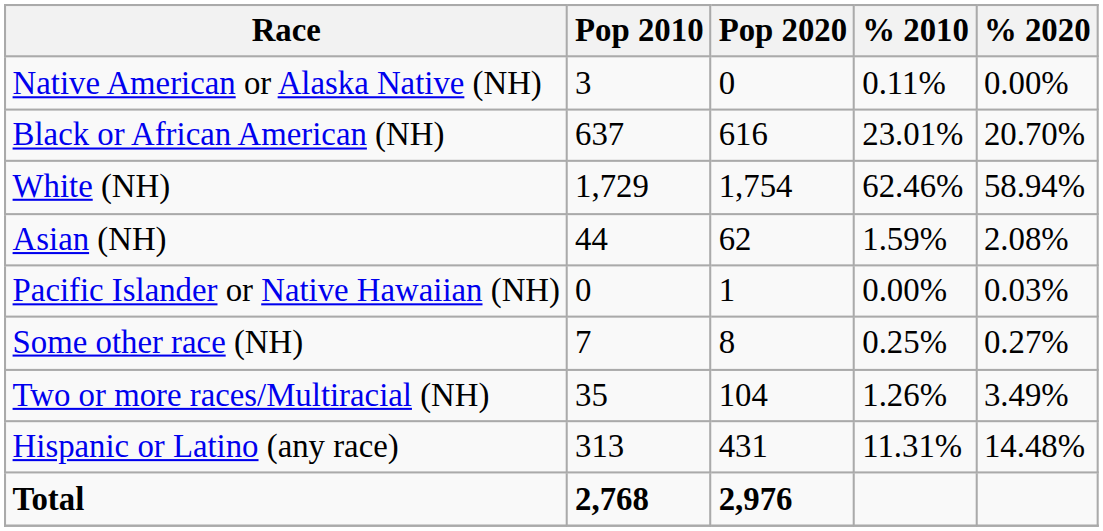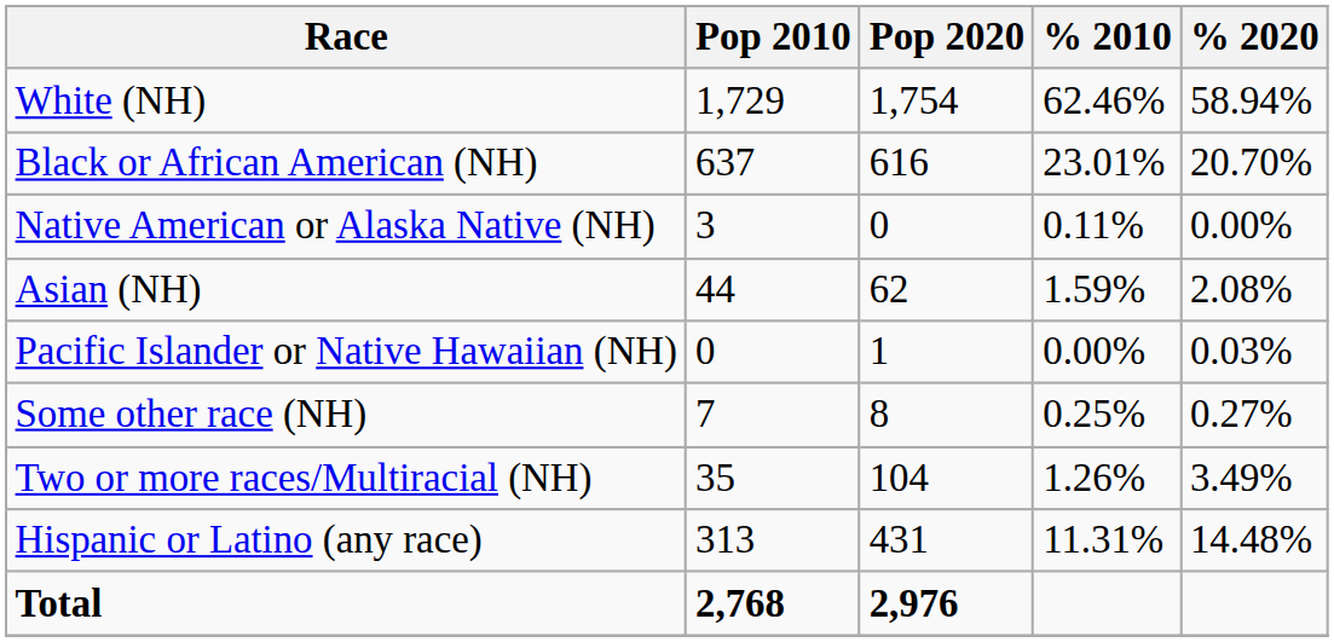 <table class="wikitable">
 <tr>
 <th>Race</th>
 <th>Pop 2010</th>
 <th>Pop 2020</th>
 <th>% 2010</th>
 <th>% 2020</th>
 </tr>
 <tr>
-<td><a href='#'>Native American</a> or <a href='#'>Alaska Native</a> (NH)</td>
-<td>3</td>
-<td>0</td>
-<td>0.11%</td>
-<td>0.00%</td>
+<td><a href='#'>White</a> (NH)</td>
+<td>1,729</td>
+<td>1,754</td>
+<td>62.46%</td>
+<td>58.94%</td>
 </tr>
 <tr>
 <td><a href='#'>Black or African American</a> (NH)</td>
 <td>637</td>
 <td>616</td>
 <td>23.01%</td>
 <td>20.70%</td>
 </tr>
 <tr>
-<td><a href='#'>White</a> (NH)</td>
-<td>1,729</td>
-<td>1,754</td>
-<td>62.46%</td>
-<td>58.94%</td>
+<td><a href='#'>Native American</a> or <a href='#'>Alaska Native</a> (NH)</td>
+<td>3</td>
+<td>0</td>
+<td>0.11%</td>
+<td>0.00%</td>
 </tr>
 <tr>
 <td><a href='#'>Asian</a> (NH)</td>
 <td>44</td>
 <td>62</td>
 <td>1.59%</td>
 <td>2.08%</td>
 </tr>
 <tr>
 <td><a href='#'>Pacific Islander</a> or <a href='#'>Native Hawaiian</a> (NH)</td>
 <td>0</td>
 <td>1</td>
 <td>0.00%</td>
 <td>0.03%</td>
 </tr>
 <tr>
 <td><a href='#'>Some other race</a> (NH)</td>
 <td>7</td>
 <td>8</td>
 <td>0.25%</td>
 <td>0.27%</td>
 </tr>
 <tr>
 <td><a href='#'>Two or more races/Multiracial</a> (NH)</td>
 <td>35</td>
 <td>104</td>
 <td>1.26%</td>
 <td>3.49%</td>
 </tr>
 <tr>
 <td><a href='#'>Hispanic or Latino</a> (any race)</td>
 <td>313</td>
 <td>431</td>
 <td>11.31%</td>
 <td>14.48%</td>
 </tr>
 <tr>
 <td><strong>Total</strong></td>
 <td><strong>2,768</strong></td>
 <td><strong>2,976</strong></td>
 <td></td>
 <td></td>
 </tr>
 <tr>
 </tr>
 </table>
